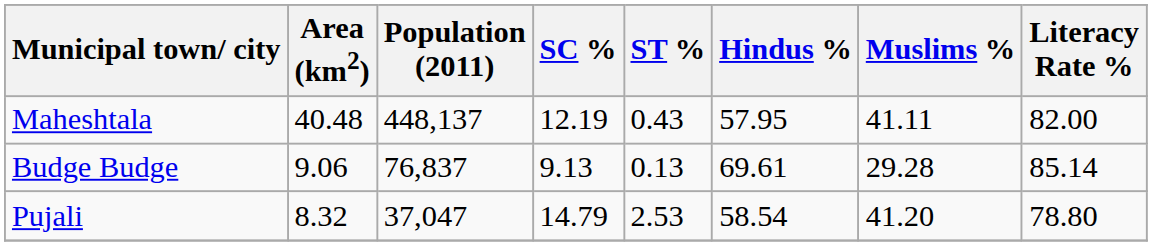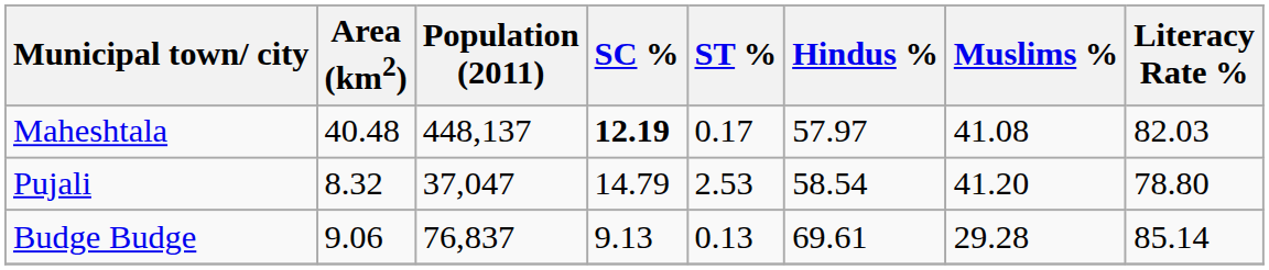 <table class="wikitable sortable">
 <tr>
 <th>Municipal town/ city</th>
 <th>Area<br>(km<sup>2</sup>)</th>
 <th>Population<br>(2011)</th>
 <th><a href='#'>SC</a> %</th>
 <th><a href='#'>ST</a> %</th>
 <th><a href='#'>Hindus</a> %</th>
 <th><a href='#'>Muslims</a> %</th>
 <th>Literacy<br> Rate %</th>
 </tr>
 <tr>
 <td><a href='#'>Maheshtala</a></td>
 <td>40.48</td>
 <td>448,137</td>
-<td>12.19</td>
-<td>0.43</td>
-<td>57.95</td>
-<td>41.11</td>
-<td>82.00</td>
+<td><strong>12.19</strong></td>
+<td>0.17</td>
+<td>57.97</td>
+<td>41.08</td>
+<td>82.03</td>
+</tr>
+<tr>
+<td><a href='#'>Pujali</a></td>
+<td>8.32</td>
+<td>37,047</td>
+<td>14.79</td>
+<td>2.53</td>
+<td>58.54</td>
+<td>41.20</td>
+<td>78.80</td>
 </tr>
 <tr>
 <td><a href='#'>Budge Budge</a></td>
 <td>9.06</td>
 <td>76,837</td>
 <td>9.13</td>
 <td>0.13</td>
 <td>69.61</td>
 <td>29.28</td>
 <td>85.14</td>
 </tr>
 <tr>
-<td><a href='#'>Pujali</a></td>
-<td>8.32</td>
-<td>37,047</td>
-<td>14.79</td>
-<td>2.53</td>
-<td>58.54</td>
-<td>41.20</td>
-<td>78.80</td>
-</tr>
-<tr>
 </tr>
 </table>
